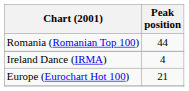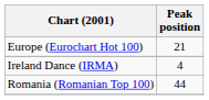 <table class="wikitable sortable">
 <tr>
 <th>Chart (2001)</th>
 <th>Peak<br>position</th>
+</tr>
+<tr>
+<td>Europe (<a href='#'>Eurochart Hot 100</a>)</td>
+<td align="center">21</td>
+</tr>
+<tr>
+</tr>
+<tr>
+<td>Ireland Dance (<a href='#'>IRMA</a>)</td>
+<td align="center">4</td>
 </tr>
 <tr>
 <td>Romania (<a href='#'>Romanian Top 100</a>)</td>
 <td align="center">44</td>
 </tr>
 <tr>
 </tr>
 <tr>
-<td>Ireland Dance (<a href='#'>IRMA</a>)</td>
-<td align="center">4</td>
-</tr>
-<tr>
-<td>Europe (<a href='#'>Eurochart Hot 100</a>)</td>
-<td align="center">21</td>
-</tr>
-<tr>
-</tr>
-<tr>
 </tr>
 <tr>
 </tr>
 </table>
